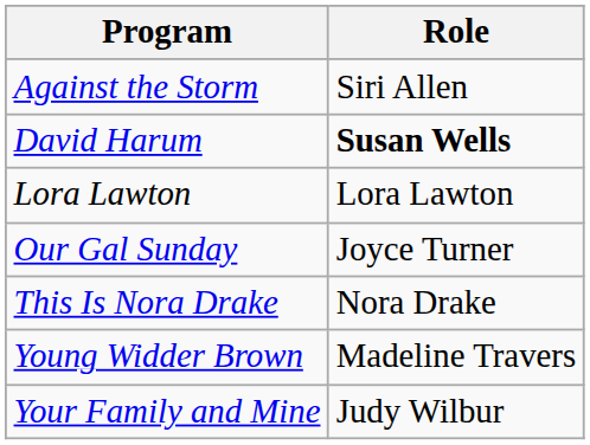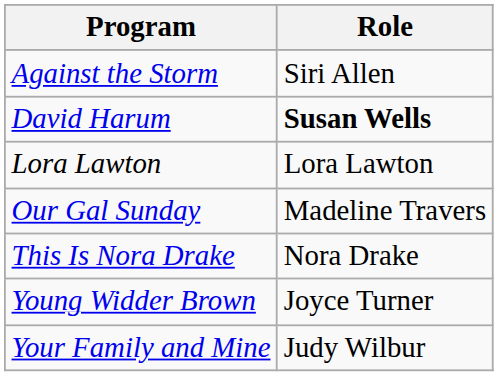 <table class="wikitable">
 <tr>
 <th>Program</th>
 <th>Role</th>
 </tr>
 <tr>
 <td><em><a href='#'>Against the Storm</a></em></td>
 <td>Siri Allen</td>
 </tr>
 <tr>
 <td><em><a href='#'>David Harum</a></em></td>
 <td><strong>Susan Wells</strong></td>
 </tr>
 <tr>
 <td><em>Lora Lawton</em></td>
 <td>Lora Lawton</td>
 </tr>
 <tr>
 <td><em><a href='#'>Our Gal Sunday</a></em></td>
-<td>Joyce Turner</td>
+<td>Madeline Travers</td>
 </tr>
 <tr>
 <td><em><a href='#'>This Is Nora Drake</a></em></td>
 <td>Nora Drake</td>
 </tr>
 <tr>
 <td><em><a href='#'>Young Widder Brown</a></em></td>
-<td>Madeline Travers</td>
+<td>Joyce Turner</td>
 </tr>
 <tr>
 <td><em><a href='#'>Your Family and Mine</a></em></td>
 <td>Judy Wilbur</td>
 </tr>
 </table>
